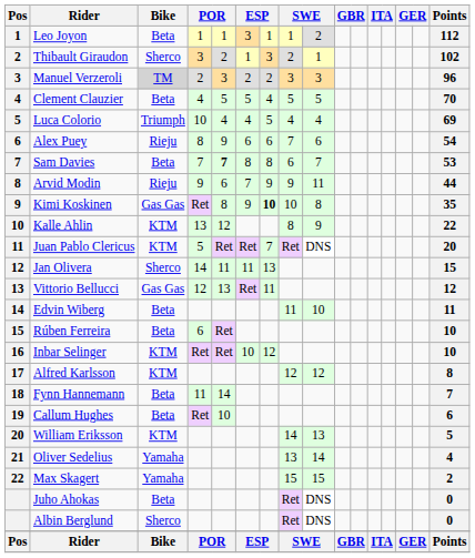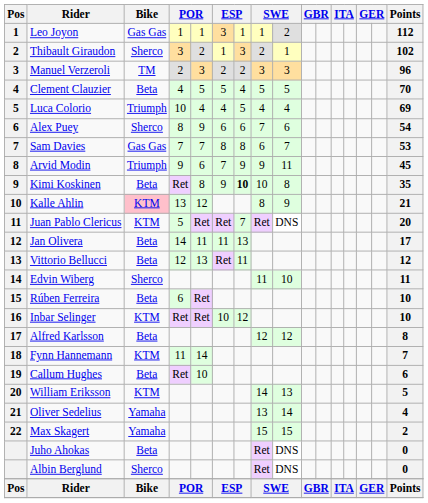 <table class="wikitable" style="font-size: 80%; text-align:center">
 <tr valign="top">
 <th valign="middle">Pos</th>
 <th valign="middle">Rider</th>
 <th valign="middle">Bike</th>
 <th colspan=2><a href='#'>POR</a><br></th>
 <th colspan=2><a href='#'>ESP</a><br></th>
 <th colspan=2><a href='#'>SWE</a><br></th>
 <th colspan=2><a href='#'>GBR</a><br></th>
 <th colspan=2><a href='#'>ITA</a><br></th>
 <th colspan=2><a href='#'>GER</a><br></th>
 <th valign="middle">Points</th>
 </tr>
 <tr>
 <th>1</th>
 <td align=left> <a href='#'>Leo Joyon</a></td>
-<td><a href='#'>Beta</a></td>
+<td><a href='#'>Gas Gas</a></td>
 <td style="background:#ffffbf;">1</td>
 <td style="background:#ffffbf;">1</td>
 <td style="background:#ffdf9f;">3</td>
 <td style="background:#ffffbf;">1</td>
 <td style="background:#ffffbf;">1</td>
 <td style="background:#dfdfdf;">2</td>
 <td></td>
 <td></td>
 <td></td>
 <td></td>
 <td></td>
 <td></td>
 <th>112</th>
 </tr>
 <tr>
 <th>2</th>
 <td align=left> <a href='#'>Thibault Giraudon</a></td>
 <td><a href='#'>Sherco</a></td>
 <td style="background:#ffdf9f;">3</td>
 <td style="background:#dfdfdf;">2</td>
 <td style="background:#ffffbf;">1</td>
 <td style="background:#ffdf9f;">3</td>
 <td style="background:#dfdfdf;">2</td>
 <td style="background:#ffffbf;">1</td>
 <td></td>
 <td></td>
 <td></td>
 <td></td>
 <td></td>
 <td></td>
 <th>102</th>
 </tr>
 <tr>
 <th>3</th>
 <td align=left> <a href='#'>Manuel Verzeroli</a></td>
-<td style="background: lightgrey;"><a href='#'>TM</a></td>
+<td><a href='#'>TM</a></td>
 <td style="background:#dfdfdf;">2</td>
 <td style="background:#ffdf9f;">3</td>
 <td style="background:#dfdfdf;">2</td>
 <td style="background:#dfdfdf;">2</td>
 <td style="background:#ffdf9f;">3</td>
 <td style="background:#ffdf9f;">3</td>
 <td></td>
 <td></td>
 <td></td>
 <td></td>
 <td></td>
 <td></td>
 <th>96</th>
 </tr>
 <tr>
 <th>4</th>
 <td align=left> <a href='#'>Clement Clauzier</a></td>
 <td><a href='#'>Beta</a></td>
 <td style="background:#dfffdf;">4</td>
 <td style="background:#dfffdf;">5</td>
 <td style="background:#dfffdf;">5</td>
 <td style="background:#dfffdf;">4</td>
 <td style="background:#dfffdf;">5</td>
 <td style="background:#dfffdf;">5</td>
 <td></td>
 <td></td>
 <td></td>
 <td></td>
 <td></td>
 <td></td>
 <th>70</th>
 </tr>
 <tr>
 <th>5</th>
 <td align=left> <a href='#'>Luca Colorio</a></td>
 <td><a href='#'>Triumph</a></td>
 <td style="background:#dfffdf;">10</td>
 <td style="background:#dfffdf;">4</td>
 <td style="background:#dfffdf;">4</td>
 <td style="background:#dfffdf;">5</td>
 <td style="background:#dfffdf;">4</td>
 <td style="background:#dfffdf;">4</td>
 <td></td>
 <td></td>
 <td></td>
 <td></td>
 <td></td>
 <td></td>
 <th>69</th>
 </tr>
 <tr>
 <th>6</th>
 <td align=left> <a href='#'>Alex Puey</a></td>
-<td><a href='#'>Rieju</a></td>
+<td><a href='#'>Sherco</a></td>
 <td style="background:#dfffdf;">8</td>
 <td style="background:#dfffdf;">9</td>
 <td style="background:#dfffdf;">6</td>
 <td style="background:#dfffdf;">6</td>
 <td style="background:#dfffdf;">7</td>
 <td style="background:#dfffdf;">6</td>
 <td></td>
 <td></td>
 <td></td>
 <td></td>
 <td></td>
 <td></td>
 <th>54</th>
 </tr>
 <tr>
 <th>7</th>
 <td align=left> <a href='#'>Sam Davies</a></td>
-<td><a href='#'>Beta</a></td>
+<td><a href='#'>Gas Gas</a></td>
 <td style="background:#dfffdf;">7</td>
-<td style="background:#dfffdf;"><strong>7</strong></td>
+<td style="background:#dfffdf;">7</td>
 <td style="background:#dfffdf;">8</td>
 <td style="background:#dfffdf;">8</td>
 <td style="background:#dfffdf;">6</td>
 <td style="background:#dfffdf;">7</td>
 <td></td>
 <td></td>
 <td></td>
 <td></td>
 <td></td>
 <td></td>
 <th>53</th>
 </tr>
 <tr>
 <th>8</th>
 <td align=left> <a href='#'>Arvid Modin</a></td>
-<td><a href='#'>Rieju</a></td>
+<td><a href='#'>Triumph</a></td>
 <td style="background:#dfffdf;">9</td>
 <td style="background:#dfffdf;">6</td>
 <td style="background:#dfffdf;">7</td>
 <td style="background:#dfffdf;">9</td>
 <td style="background:#dfffdf;">9</td>
 <td style="background:#dfffdf;">11</td>
 <td></td>
 <td></td>
 <td></td>
 <td></td>
 <td></td>
 <td></td>
-<th>44</th>
+<th>45</th>
 </tr>
 <tr>
 <th>9</th>
 <td align=left> <a href='#'>Kimi Koskinen</a></td>
-<td><a href='#'>Gas Gas</a></td>
+<td><a href='#'>Beta</a></td>
 <td style="background:#efcfff;">Ret</td>
 <td style="background:#dfffdf;">8</td>
 <td style="background:#dfffdf;">9</td>
 <td style="background:#dfffdf;"><strong>10</strong></td>
 <td style="background:#dfffdf;">10</td>
 <td style="background:#dfffdf;">8</td>
 <td></td>
 <td></td>
 <td></td>
 <td></td>
 <td></td>
 <td></td>
 <th>35</th>
 </tr>
 <tr>
 <th>10</th>
 <td align=left> <a href='#'>Kalle Ahlin</a></td>
-<td><a href='#'>KTM</a></td>
+<td style="background: pink;"><a href='#'>KTM</a></td>
 <td style="background:#dfffdf;">13</td>
 <td style="background:#dfffdf;">12</td>
 <td></td>
 <td></td>
 <td style="background:#dfffdf;">8</td>
 <td style="background:#dfffdf;">9</td>
 <td></td>
 <td></td>
 <td></td>
 <td></td>
 <td></td>
 <td></td>
-<th>22</th>
+<th>21</th>
 </tr>
 <tr>
 <th>11</th>
 <td align=left> <a href='#'>Juan Pablo Clericus</a></td>
 <td><a href='#'>KTM</a></td>
 <td style="background:#dfffdf;">5</td>
 <td style="background:#efcfff;">Ret</td>
 <td style="background:#efcfff;">Ret</td>
 <td style="background:#dfffdf;">7</td>
 <td style="background:#efcfff;">Ret</td>
 <td style="background:#ffffff;">DNS</td>
 <td></td>
 <td></td>
 <td></td>
 <td></td>
 <td></td>
 <td></td>
 <th>20</th>
 </tr>
 <tr>
 <th>12</th>
 <td align=left> <a href='#'>Jan Olivera</a></td>
-<td><a href='#'>Sherco</a></td>
+<td><a href='#'>Beta</a></td>
 <td style="background:#dfffdf;">14</td>
 <td style="background:#dfffdf;">11</td>
 <td style="background:#dfffdf;">11</td>
 <td style="background:#dfffdf;">13</td>
 <td></td>
 <td></td>
 <td></td>
 <td></td>
 <td></td>
 <td></td>
 <td></td>
 <td></td>
-<th>15</th>
+<th>17</th>
 </tr>
 <tr>
 <th>13</th>
 <td align=left> <a href='#'>Vittorio Bellucci</a></td>
-<td><a href='#'>Gas Gas</a></td>
+<td><a href='#'>Beta</a></td>
 <td style="background:#dfffdf;">12</td>
 <td style="background:#dfffdf;">13</td>
 <td style="background:#efcfff;">Ret</td>
 <td style="background:#dfffdf;">11</td>
 <td></td>
 <td></td>
 <td></td>
 <td></td>
 <td></td>
 <td></td>
 <td></td>
 <td></td>
 <th>12</th>
 </tr>
 <tr>
 <th>14</th>
 <td align=left> <a href='#'>Edvin Wiberg</a></td>
-<td><a href='#'>Beta</a></td>
+<td><a href='#'>Sherco</a></td>
 <td></td>
 <td></td>
 <td></td>
 <td></td>
 <td style="background:#dfffdf;">11</td>
 <td style="background:#dfffdf;">10</td>
 <td></td>
 <td></td>
 <td></td>
 <td></td>
 <td></td>
 <td></td>
 <th>11</th>
 </tr>
 <tr>
 <th>15</th>
 <td align=left> <a href='#'>Rúben Ferreira</a></td>
 <td><a href='#'>Beta</a></td>
 <td style="background:#dfffdf;">6</td>
 <td style="background:#efcfff;">Ret</td>
 <td></td>
 <td></td>
 <td></td>
 <td></td>
 <td></td>
 <td></td>
 <td></td>
 <td></td>
 <td></td>
 <td></td>
 <th>10</th>
 </tr>
 <tr>
 <th>16</th>
 <td align=left> <a href='#'>Inbar Selinger</a></td>
 <td><a href='#'>KTM</a></td>
 <td style="background:#efcfff;">Ret</td>
 <td style="background:#efcfff;">Ret</td>
 <td style="background:#dfffdf;">10</td>
 <td style="background:#dfffdf;">12</td>
 <td></td>
 <td></td>
 <td></td>
 <td></td>
 <td></td>
 <td></td>
 <td></td>
 <td></td>
 <th>10</th>
 </tr>
 <tr>
 <th>17</th>
 <td align=left> <a href='#'>Alfred Karlsson</a></td>
-<td><a href='#'>KTM</a></td>
+<td><a href='#'>Beta</a></td>
 <td></td>
 <td></td>
 <td></td>
 <td></td>
 <td style="background:#dfffdf;">12</td>
 <td style="background:#dfffdf;">12</td>
 <td></td>
 <td></td>
 <td></td>
 <td></td>
 <td></td>
 <td></td>
 <th>8</th>
 </tr>
 <tr>
 <th>18</th>
 <td align=left> <a href='#'>Fynn Hannemann</a></td>
-<td><a href='#'>Beta</a></td>
+<td><a href='#'>KTM</a></td>
 <td style="background:#dfffdf;">11</td>
 <td style="background:#dfffdf;">14</td>
 <td></td>
 <td></td>
 <td></td>
 <td></td>
 <td></td>
 <td></td>
 <td></td>
 <td></td>
 <td></td>
 <td></td>
 <th>7</th>
 </tr>
 <tr>
 <th>19</th>
 <td align=left> <a href='#'>Callum Hughes</a></td>
 <td><a href='#'>Beta</a></td>
 <td style="background:#efcfff;">Ret</td>
 <td style="background:#dfffdf;">10</td>
 <td></td>
 <td></td>
 <td></td>
 <td></td>
 <td></td>
 <td></td>
 <td></td>
 <td></td>
 <td></td>
 <td></td>
 <th>6</th>
 </tr>
 <tr>
 <th>20</th>
 <td align=left> <a href='#'>William Eriksson</a></td>
 <td><a href='#'>KTM</a></td>
 <td></td>
 <td></td>
 <td></td>
 <td></td>
 <td style="background:#dfffdf;">14</td>
 <td style="background:#dfffdf;">13</td>
 <td></td>
 <td></td>
 <td></td>
 <td></td>
 <td></td>
 <td></td>
 <th>5</th>
 </tr>
 <tr>
 <th>21</th>
 <td align=left> <a href='#'>Oliver Sedelius</a></td>
 <td><a href='#'>Yamaha</a></td>
 <td></td>
 <td></td>
 <td></td>
 <td></td>
 <td style="background:#dfffdf;">13</td>
 <td style="background:#dfffdf;">14</td>
 <td></td>
 <td></td>
 <td></td>
 <td></td>
 <td></td>
 <td></td>
 <th>4</th>
 </tr>
 <tr>
 <th>22</th>
 <td align=left> <a href='#'>Max Skagert</a></td>
 <td><a href='#'>Yamaha</a></td>
 <td></td>
 <td></td>
 <td></td>
 <td></td>
 <td style="background:#dfffdf;">15</td>
 <td style="background:#dfffdf;">15</td>
 <td></td>
 <td></td>
 <td></td>
 <td></td>
 <td></td>
 <td></td>
 <th>2</th>
 </tr>
 <tr>
 <th></th>
 <td align=left> <a href='#'>Juho Ahokas</a></td>
 <td><a href='#'>Beta</a></td>
 <td></td>
 <td></td>
 <td></td>
 <td></td>
 <td style="background:#efcfff;">Ret</td>
 <td style="background:#ffffff;">DNS</td>
 <td></td>
 <td></td>
 <td></td>
 <td></td>
 <td></td>
 <td></td>
 <th>0</th>
 </tr>
 <tr>
 <th></th>
 <td align=left> <a href='#'>Albin Berglund</a></td>
 <td><a href='#'>Sherco</a></td>
 <td></td>
 <td></td>
 <td></td>
 <td></td>
 <td style="background:#efcfff;">Ret</td>
 <td style="background:#ffffff;">DNS</td>
 <td></td>
 <td></td>
 <td></td>
 <td></td>
 <td></td>
 <td></td>
 <th>0</th>
 </tr>
 <tr>
 </tr>
 <tr valign="top">
 <th valign="middle">Pos</th>
 <th valign="middle">Rider</th>
 <th valign="middle">Bike</th>
 <th colspan=2><a href='#'>POR</a><br></th>
 <th colspan=2><a href='#'>ESP</a><br></th>
 <th colspan=2><a href='#'>SWE</a><br></th>
 <th colspan=2><a href='#'>GBR</a><br></th>
 <th colspan=2><a href='#'>ITA</a><br></th>
 <th colspan=2><a href='#'>GER</a><br></th>
 <th valign="middle">Points</th>
 </tr>
 <tr>
 </tr>
 </table>
